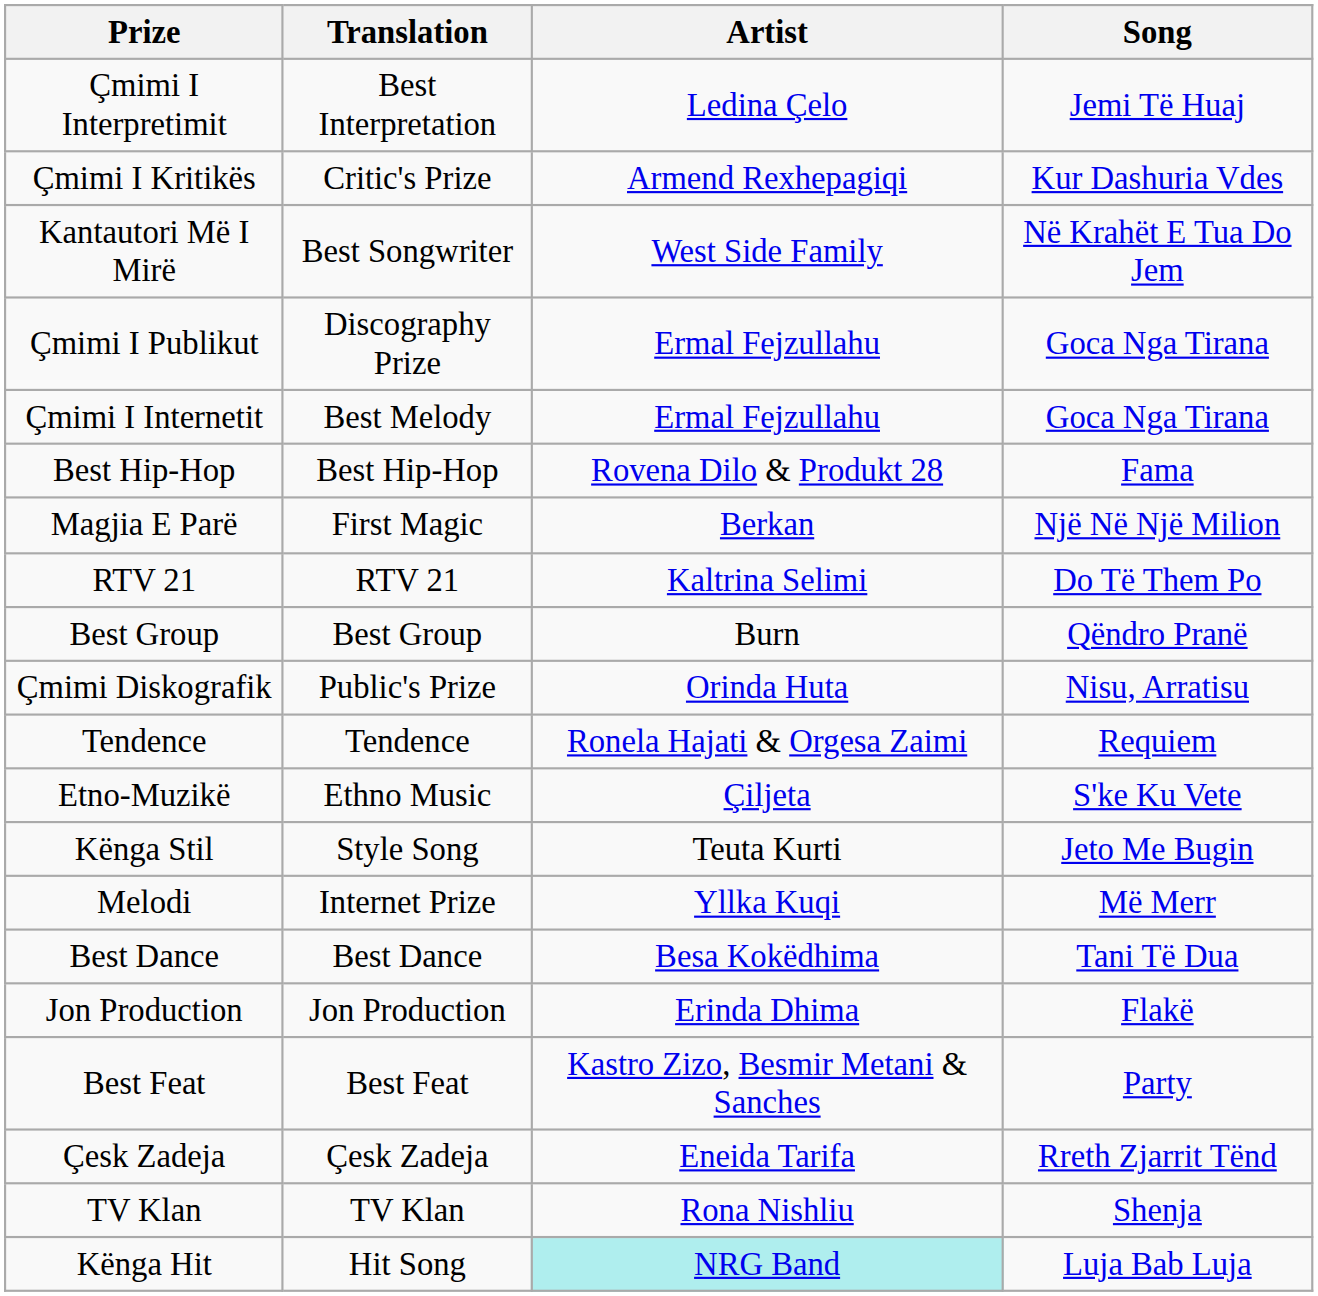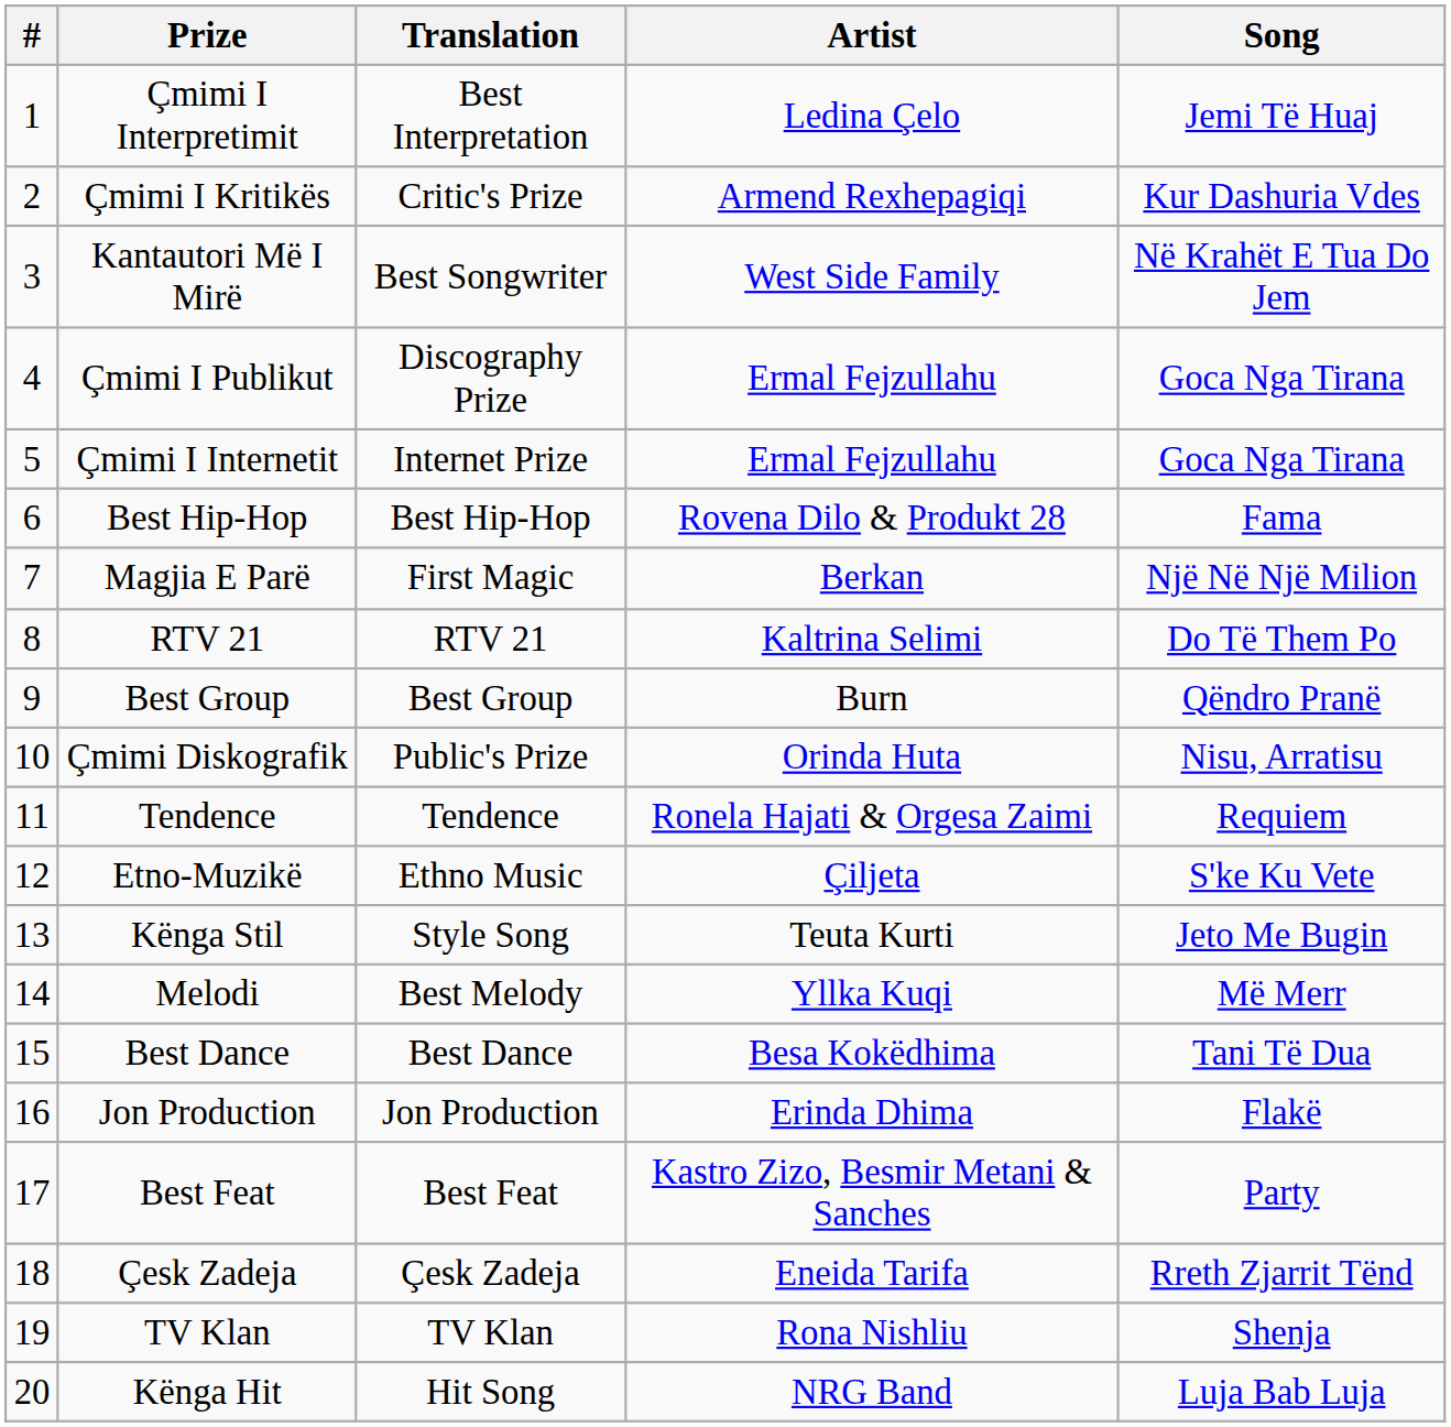 <table class="wikitable" style="font-size:95%;">
 <tr>
+<th>#</th>
 <th>Prize</th>
 <th>Translation</th>
 <th>Artist</th>
 <th>Song</th>
 </tr>
 <tr align="center">
+<td>1</td>
 <td>Çmimi I Interpretimit</td>
 <td>Best Interpretation</td>
 <td><a href='#'>Ledina Çelo</a></td>
 <td><a href='#'>Jemi Të Huaj</a></td>
 </tr>
 <tr align="center">
+<td>2</td>
 <td>Çmimi I Kritikës</td>
 <td>Critic's Prize</td>
 <td><a href='#'>Armend Rexhepagiqi</a></td>
 <td><a href='#'>Kur Dashuria Vdes</a></td>
 </tr>
 <tr align="center">
+<td>3</td>
 <td>Kantautori Më I Mirë</td>
 <td>Best Songwriter</td>
 <td><a href='#'>West Side Family</a></td>
 <td><a href='#'>Në Krahët E Tua Do Jem</a></td>
 </tr>
 <tr align="center">
+<td>4</td>
 <td>Çmimi I Publikut</td>
 <td>Discography Prize</td>
 <td><a href='#'>Ermal Fejzullahu</a></td>
 <td><a href='#'>Goca Nga Tirana</a></td>
 </tr>
 <tr align="center">
+<td>5</td>
 <td>Çmimi I Internetit</td>
-<td>Best Melody</td>
+<td>Internet Prize</td>
 <td><a href='#'>Ermal Fejzullahu</a></td>
 <td><a href='#'>Goca Nga Tirana</a></td>
 </tr>
 <tr align="center">
+<td>6</td>
 <td>Best Hip-Hop</td>
 <td>Best Hip-Hop</td>
 <td><a href='#'>Rovena Dilo</a> & <a href='#'>Produkt 28</a></td>
 <td><a href='#'>Fama</a></td>
 </tr>
 <tr align="center">
+<td>7</td>
 <td>Magjia E Parë</td>
 <td>First Magic</td>
 <td><a href='#'>Berkan</a></td>
 <td><a href='#'>Një Në Një Milion</a></td>
 </tr>
 <tr align="center">
+<td>8</td>
 <td>RTV 21</td>
 <td>RTV 21</td>
 <td><a href='#'>Kaltrina Selimi</a></td>
 <td><a href='#'>Do Të Them Po</a></td>
 </tr>
 <tr align="center">
+<td>9</td>
 <td>Best Group</td>
 <td>Best Group</td>
 <td>Burn</td>
 <td><a href='#'>Qëndro Pranë</a></td>
 </tr>
 <tr align="center">
+<td>10</td>
 <td>Çmimi Diskografik</td>
 <td>Public's Prize</td>
 <td><a href='#'>Orinda Huta</a></td>
 <td><a href='#'>Nisu, Arratisu</a></td>
 </tr>
 <tr align="center">
+<td>11</td>
 <td>Tendence</td>
 <td>Tendence</td>
 <td><a href='#'>Ronela Hajati</a> & <a href='#'>Orgesa Zaimi</a></td>
 <td><a href='#'>Requiem</a></td>
 </tr>
 <tr align="center">
+<td>12</td>
 <td>Etno-Muzikë</td>
 <td>Ethno Music</td>
 <td><a href='#'>Çiljeta</a></td>
 <td><a href='#'>S'ke Ku Vete</a></td>
 </tr>
 <tr align="center">
+<td>13</td>
 <td>Kënga Stil</td>
 <td>Style Song</td>
 <td>Teuta Kurti</td>
 <td><a href='#'>Jeto Me Bugin</a></td>
 </tr>
 <tr align="center">
+<td>14</td>
 <td>Melodi</td>
-<td>Internet Prize</td>
+<td>Best Melody</td>
 <td><a href='#'>Yllka Kuqi</a></td>
 <td><a href='#'>Më Merr</a></td>
 </tr>
 <tr align="center">
+<td>15</td>
 <td>Best Dance</td>
 <td>Best Dance</td>
 <td><a href='#'>Besa Kokëdhima</a></td>
 <td><a href='#'>Tani Të Dua</a></td>
 </tr>
 <tr align="center">
+<td>16</td>
 <td>Jon Production</td>
 <td>Jon Production</td>
 <td><a href='#'>Erinda Dhima</a></td>
 <td><a href='#'>Flakë</a></td>
 </tr>
 <tr align="center">
+<td>17</td>
 <td>Best Feat</td>
 <td>Best Feat</td>
 <td><a href='#'>Kastro Zizo</a>, <a href='#'>Besmir Metani</a> & <a href='#'>Sanches</a></td>
 <td><a href='#'>Party</a></td>
 </tr>
 <tr align="center">
+<td>18</td>
 <td>Çesk Zadeja</td>
 <td>Çesk Zadeja</td>
 <td><a href='#'>Eneida Tarifa</a></td>
 <td><a href='#'>Rreth Zjarrit Tënd</a></td>
 </tr>
 <tr align="center">
+<td>19</td>
 <td>TV Klan</td>
 <td>TV Klan</td>
 <td><a href='#'>Rona Nishliu</a></td>
 <td><a href='#'>Shenja</a></td>
 </tr>
 <tr align="center">
+<td>20</td>
 <td>Kënga Hit</td>
 <td>Hit Song</td>
-<td style="background: paleturquoise;"><a href='#'>NRG Band</a></td>
+<td><a href='#'>NRG Band</a></td>
 <td><a href='#'>Luja Bab Luja</a></td>
 </tr>
 </table>
